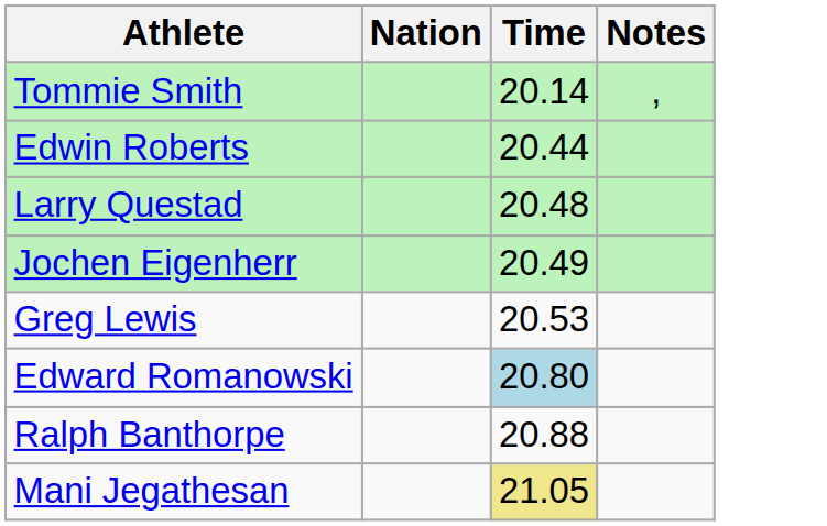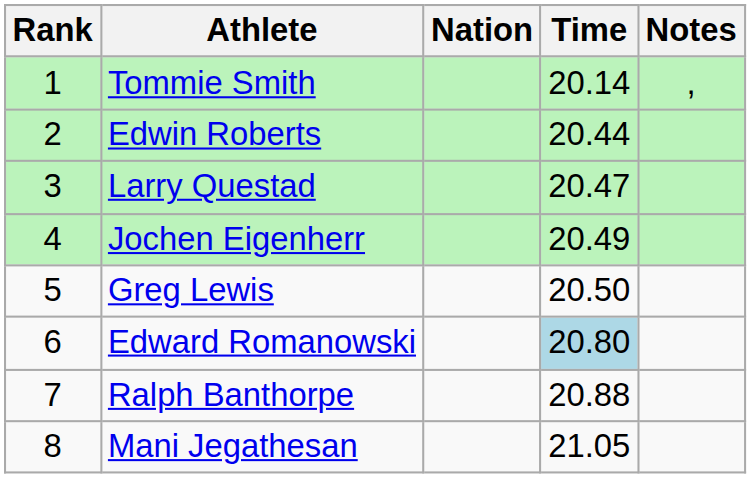 <table class="wikitable sortable" style="text-align:center">
 <tr>
+<th>Rank</th>
 <th>Athlete</th>
 <th>Nation</th>
 <th>Time</th>
 <th>Notes</th>
 </tr>
 <tr bgcolor=bbf3bb>
+<td>1</td>
 <td align=left><a href='#'>Tommie Smith</a></td>
 <td align=left></td>
 <td>20.14</td>
 <td>, </td>
 </tr>
 <tr bgcolor=bbf3bb>
+<td>2</td>
 <td align=left><a href='#'>Edwin Roberts</a></td>
 <td align=left></td>
 <td>20.44</td>
 <td></td>
 </tr>
 <tr bgcolor=bbf3bb>
+<td>3</td>
 <td align=left><a href='#'>Larry Questad</a></td>
 <td align=left></td>
-<td>20.48</td>
+<td>20.47</td>
 <td></td>
 </tr>
 <tr bgcolor=bbf3bb>
+<td>4</td>
 <td align=left><a href='#'>Jochen Eigenherr</a></td>
 <td align=left></td>
 <td>20.49</td>
 <td></td>
 </tr>
 <tr>
+<td>5</td>
 <td align=left><a href='#'>Greg Lewis</a></td>
 <td align=left></td>
-<td>20.53</td>
+<td>20.50</td>
 <td></td>
 </tr>
 <tr>
+<td>6</td>
 <td align=left><a href='#'>Edward Romanowski</a></td>
 <td align=left></td>
 <td style="background: lightblue;">20.80</td>
 <td></td>
 </tr>
 <tr>
+<td>7</td>
 <td align=left><a href='#'>Ralph Banthorpe</a></td>
 <td align=left></td>
 <td>20.88</td>
 <td></td>
 </tr>
 <tr>
+<td>8</td>
 <td align=left><a href='#'>Mani Jegathesan</a></td>
 <td align=left></td>
-<td style="background: khaki;">21.05</td>
+<td>21.05</td>
 <td></td>
 </tr>
 </table>
